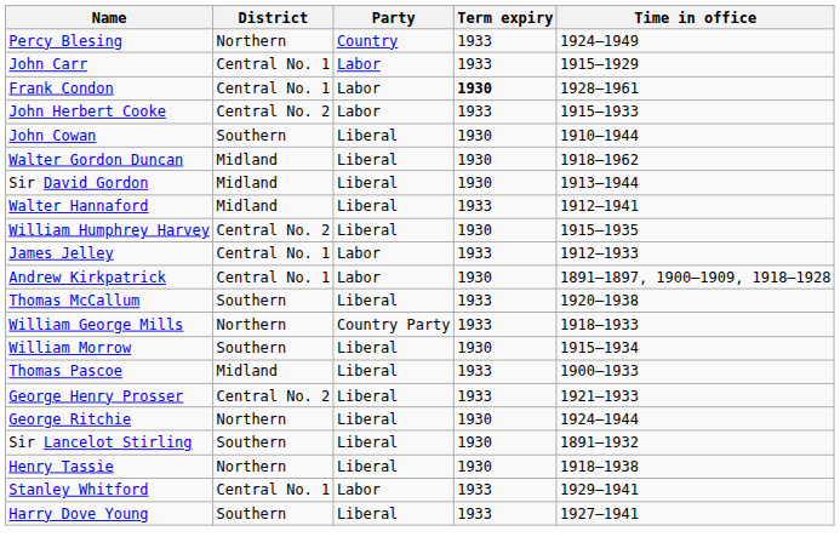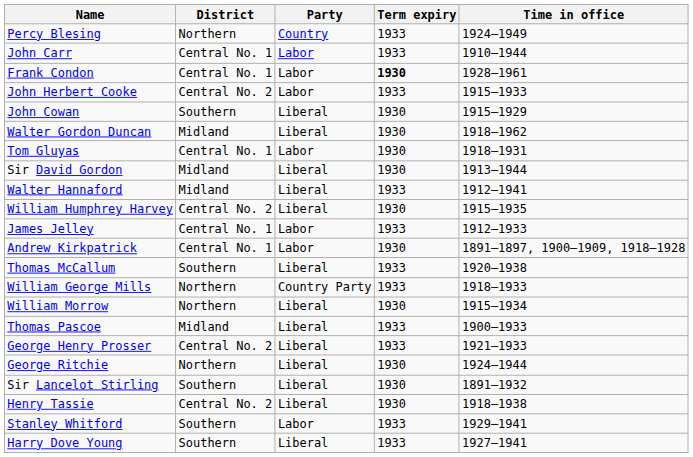 <table class="wikitable sortable">
 <tr>
 <th>Name</th>
 <th>District</th>
 <th>Party</th>
 <th>Term expiry</th>
 <th>Time in office</th>
 </tr>
 <tr>
 <td><a href='#'>Percy Blesing</a></td>
 <td>Northern</td>
 <td><a href='#'>Country</a></td>
 <td>1933</td>
 <td>1924–1949</td>
 </tr>
 <tr>
 <td><a href='#'>John Carr</a> </td>
 <td>Central No. 1</td>
 <td><a href='#'>Labor</a></td>
 <td>1933</td>
-<td>1915–1929</td>
+<td>1910–1944</td>
 </tr>
 <tr>
 <td><a href='#'>Frank Condon</a> </td>
 <td>Central No. 1</td>
 <td>Labor</td>
 <td><strong>1930</strong></td>
 <td>1928–1961</td>
 </tr>
 <tr>
 <td><a href='#'>John Herbert Cooke</a></td>
 <td>Central No. 2</td>
 <td>Labor</td>
 <td>1933</td>
 <td>1915–1933</td>
 </tr>
 <tr>
 <td><a href='#'>John Cowan</a></td>
 <td>Southern</td>
 <td>Liberal</td>
 <td>1930</td>
-<td>1910–1944</td>
+<td>1915–1929</td>
 </tr>
 <tr>
 <td><a href='#'>Walter Gordon Duncan</a></td>
 <td>Midland</td>
 <td>Liberal</td>
 <td>1930</td>
 <td>1918–1962</td>
+</tr>
+<tr>
+<td><a href='#'>Tom Gluyas</a></td>
+<td>Central No. 1</td>
+<td>Labor</td>
+<td>1930</td>
+<td>1918–1931</td>
 </tr>
 <tr>
 <td>Sir <a href='#'>David Gordon</a></td>
 <td>Midland</td>
 <td>Liberal</td>
 <td>1930</td>
 <td>1913–1944</td>
 </tr>
 <tr>
 <td><a href='#'>Walter Hannaford</a></td>
 <td>Midland</td>
 <td>Liberal</td>
 <td>1933</td>
 <td>1912–1941</td>
 </tr>
 <tr>
 <td><a href='#'>William Humphrey Harvey</a></td>
 <td>Central No. 2</td>
 <td>Liberal</td>
 <td>1930</td>
 <td>1915–1935</td>
 </tr>
 <tr>
 <td><a href='#'>James Jelley</a></td>
 <td>Central No. 1</td>
 <td>Labor</td>
 <td>1933</td>
 <td>1912–1933</td>
 </tr>
 <tr>
 <td><a href='#'>Andrew Kirkpatrick</a> </td>
 <td>Central No. 1</td>
 <td>Labor</td>
 <td>1930</td>
 <td>1891–1897, 1900–1909, 1918–1928</td>
 </tr>
 <tr>
 <td><a href='#'>Thomas McCallum</a></td>
 <td>Southern</td>
 <td>Liberal</td>
 <td>1933</td>
 <td>1920–1938</td>
 </tr>
 <tr>
 <td><a href='#'>William George Mills</a></td>
 <td>Northern</td>
 <td>Country Party</td>
 <td>1933</td>
 <td>1918–1933</td>
 </tr>
 <tr>
 <td><a href='#'>William Morrow</a></td>
-<td>Southern</td>
+<td>Northern</td>
 <td>Liberal</td>
 <td>1930</td>
 <td>1915–1934</td>
 </tr>
 <tr>
 <td><a href='#'>Thomas Pascoe</a></td>
 <td>Midland</td>
 <td>Liberal</td>
 <td>1933</td>
 <td>1900–1933</td>
 </tr>
 <tr>
 <td><a href='#'>George Henry Prosser</a></td>
 <td>Central No. 2</td>
 <td>Liberal</td>
 <td>1933</td>
 <td>1921–1933</td>
 </tr>
 <tr>
 <td><a href='#'>George Ritchie</a></td>
 <td>Northern</td>
 <td>Liberal</td>
 <td>1930</td>
 <td>1924–1944</td>
 </tr>
 <tr>
 <td>Sir <a href='#'>Lancelot Stirling</a></td>
 <td>Southern</td>
 <td>Liberal</td>
 <td>1930</td>
 <td>1891–1932</td>
 </tr>
 <tr>
 <td><a href='#'>Henry Tassie</a></td>
-<td>Northern</td>
+<td>Central No. 2</td>
 <td>Liberal</td>
 <td>1930</td>
 <td>1918–1938</td>
 </tr>
 <tr>
 <td><a href='#'>Stanley Whitford</a> </td>
-<td>Central No. 1</td>
+<td>Southern</td>
 <td>Labor</td>
 <td>1933</td>
 <td>1929–1941</td>
 </tr>
 <tr>
 <td><a href='#'>Harry Dove Young</a></td>
 <td>Southern</td>
 <td>Liberal</td>
 <td>1933</td>
 <td>1927–1941</td>
 </tr>
 </table>
